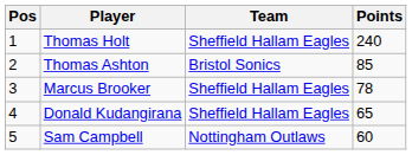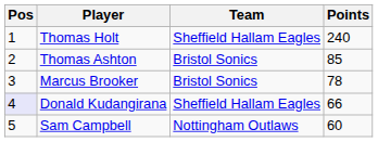 <table class="wikitable">
 <tr>
 <th>Pos</th>
 <th>Player</th>
 <th>Team</th>
 <th>Points</th>
 </tr>
 <tr>
 <td>1</td>
 <td><a href='#'>Thomas Holt</a></td>
 <td><a href='#'>Sheffield Hallam Eagles</a></td>
 <td>240</td>
 </tr>
 <tr>
 <td>2</td>
 <td><a href='#'>Thomas Ashton</a></td>
 <td><a href='#'>Bristol Sonics</a></td>
 <td>85</td>
 </tr>
 <tr>
 <td>3</td>
 <td><a href='#'>Marcus Brooker</a></td>
-<td><a href='#'>Sheffield Hallam Eagles</a></td>
+<td><a href='#'>Bristol Sonics</a></td>
 <td>78</td>
 </tr>
 <tr>
-<td>4</td>
+<td style="background: lavender;">4</td>
 <td><a href='#'>Donald Kudangirana</a></td>
 <td><a href='#'>Sheffield Hallam Eagles</a></td>
-<td>65</td>
+<td>66</td>
 </tr>
 <tr>
 <td>5</td>
 <td><a href='#'>Sam Campbell</a></td>
 <td><a href='#'>Nottingham Outlaws</a></td>
 <td>60</td>
 </tr>
 </table>
